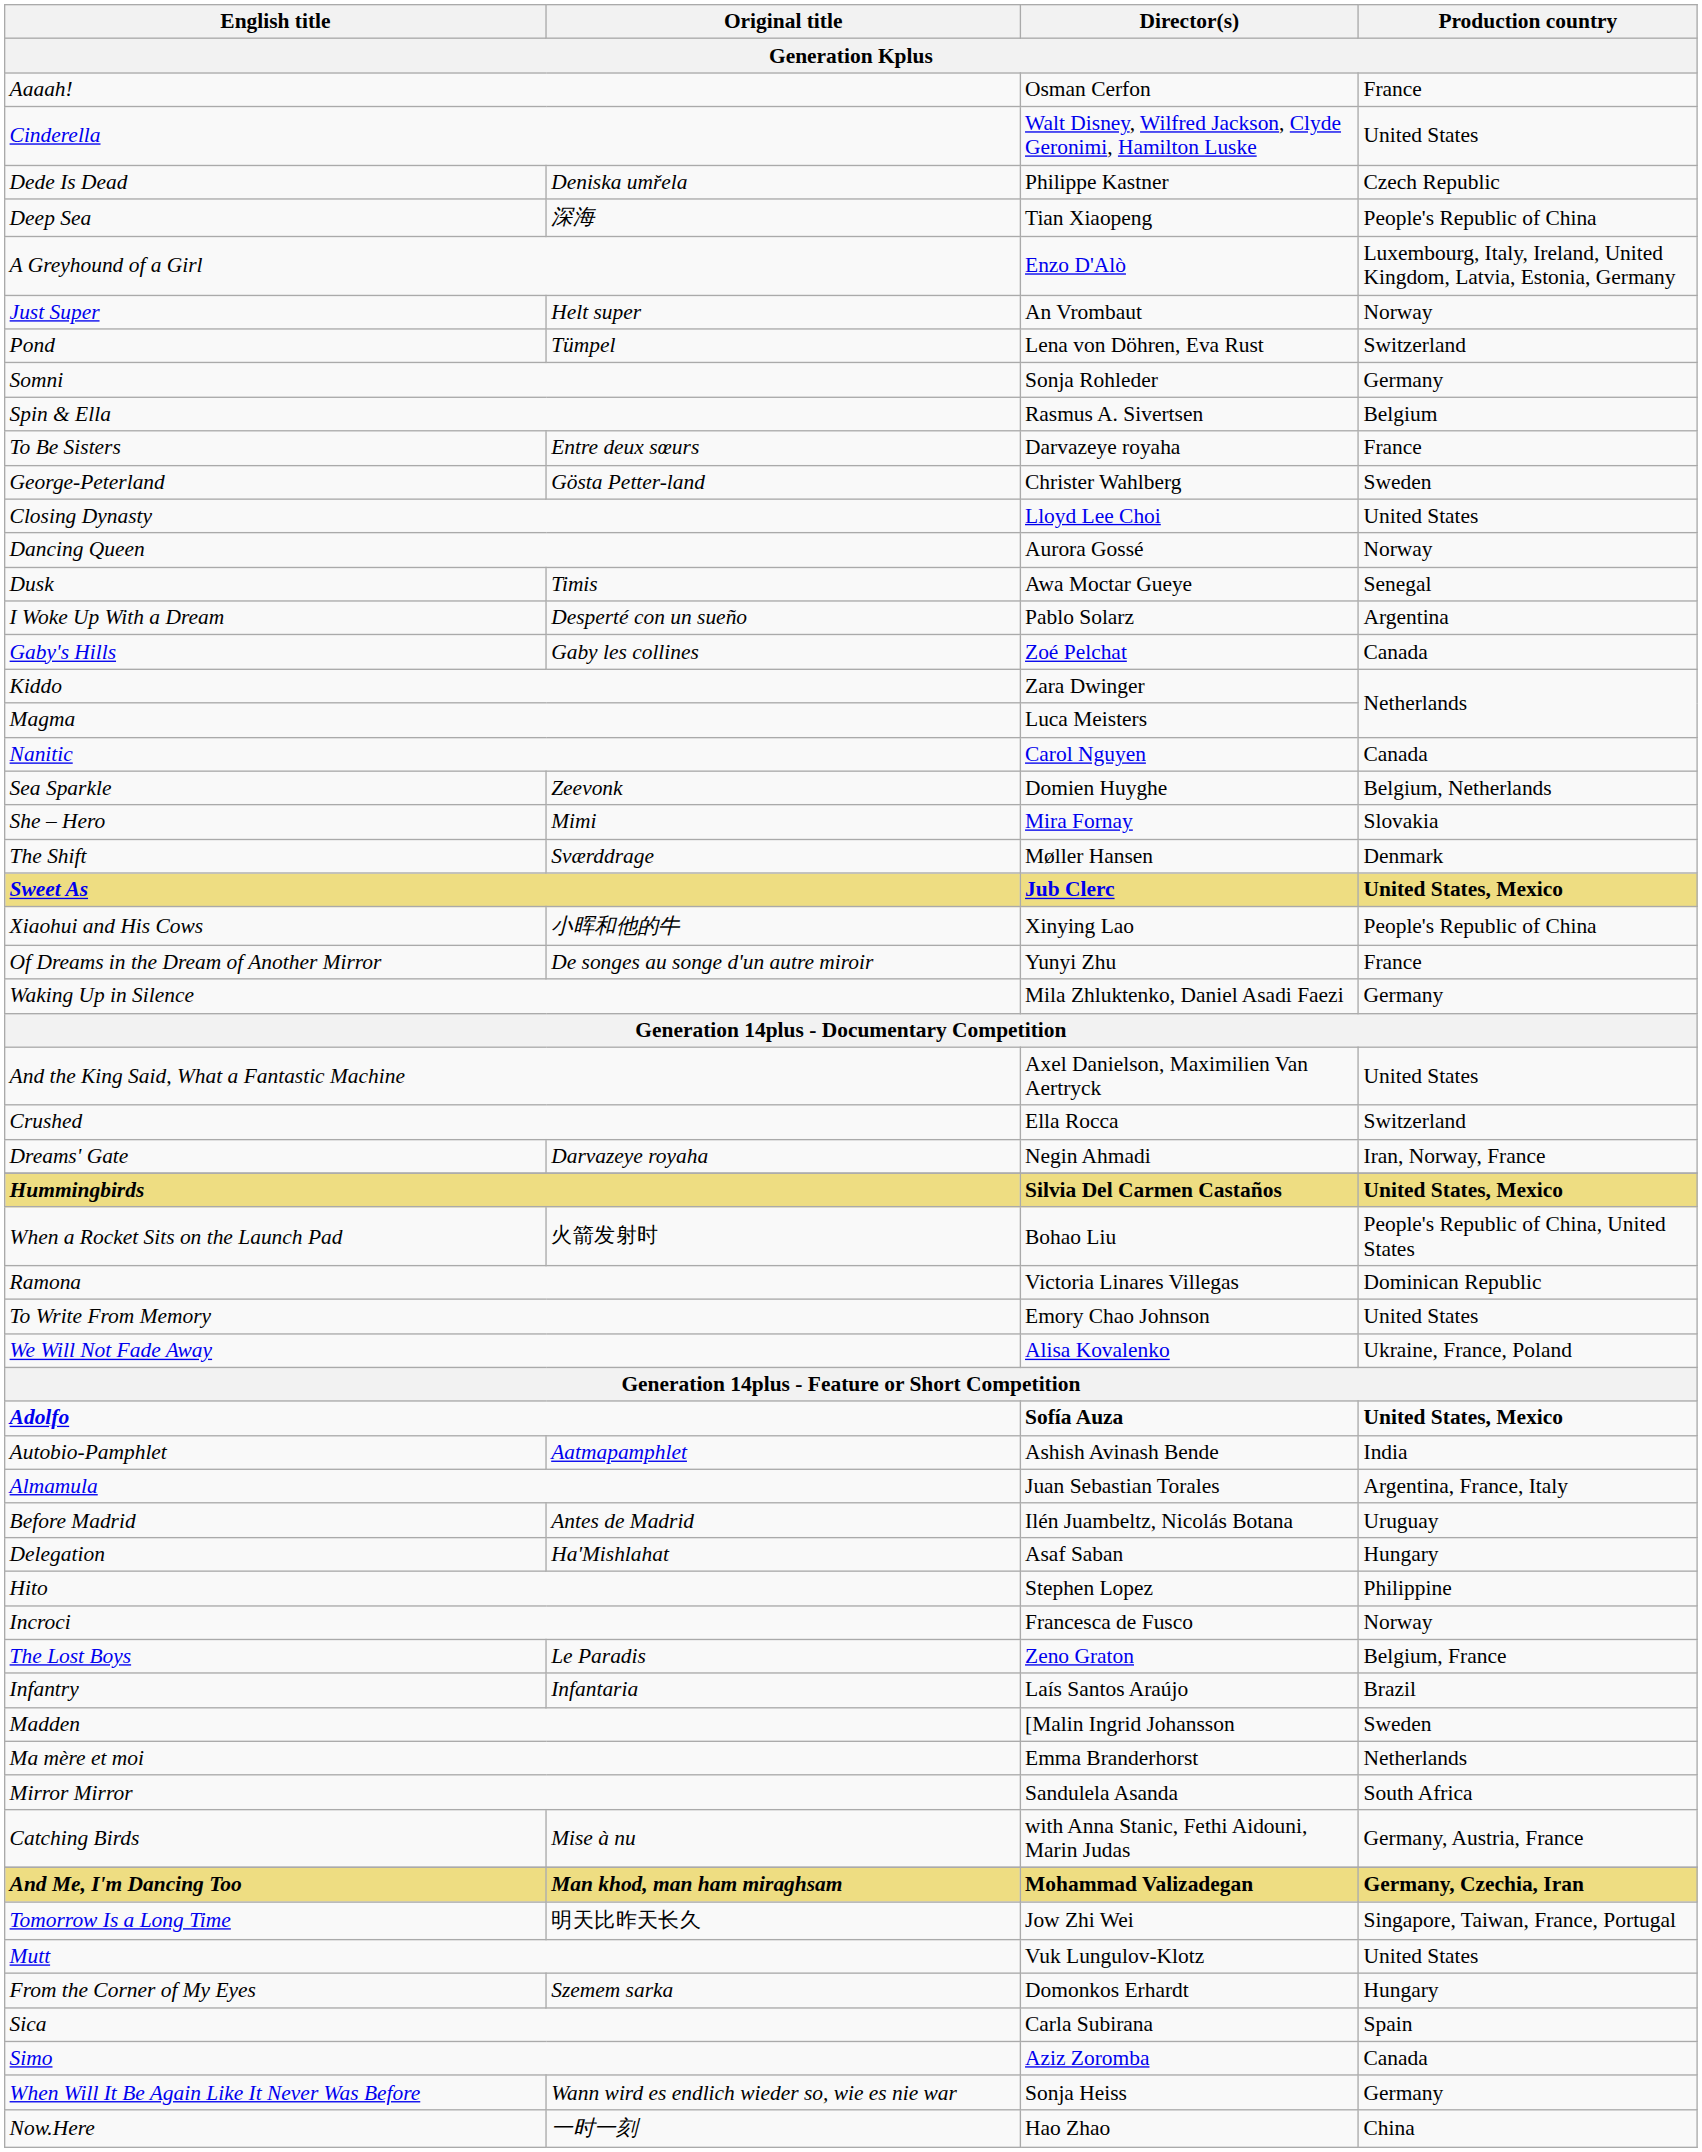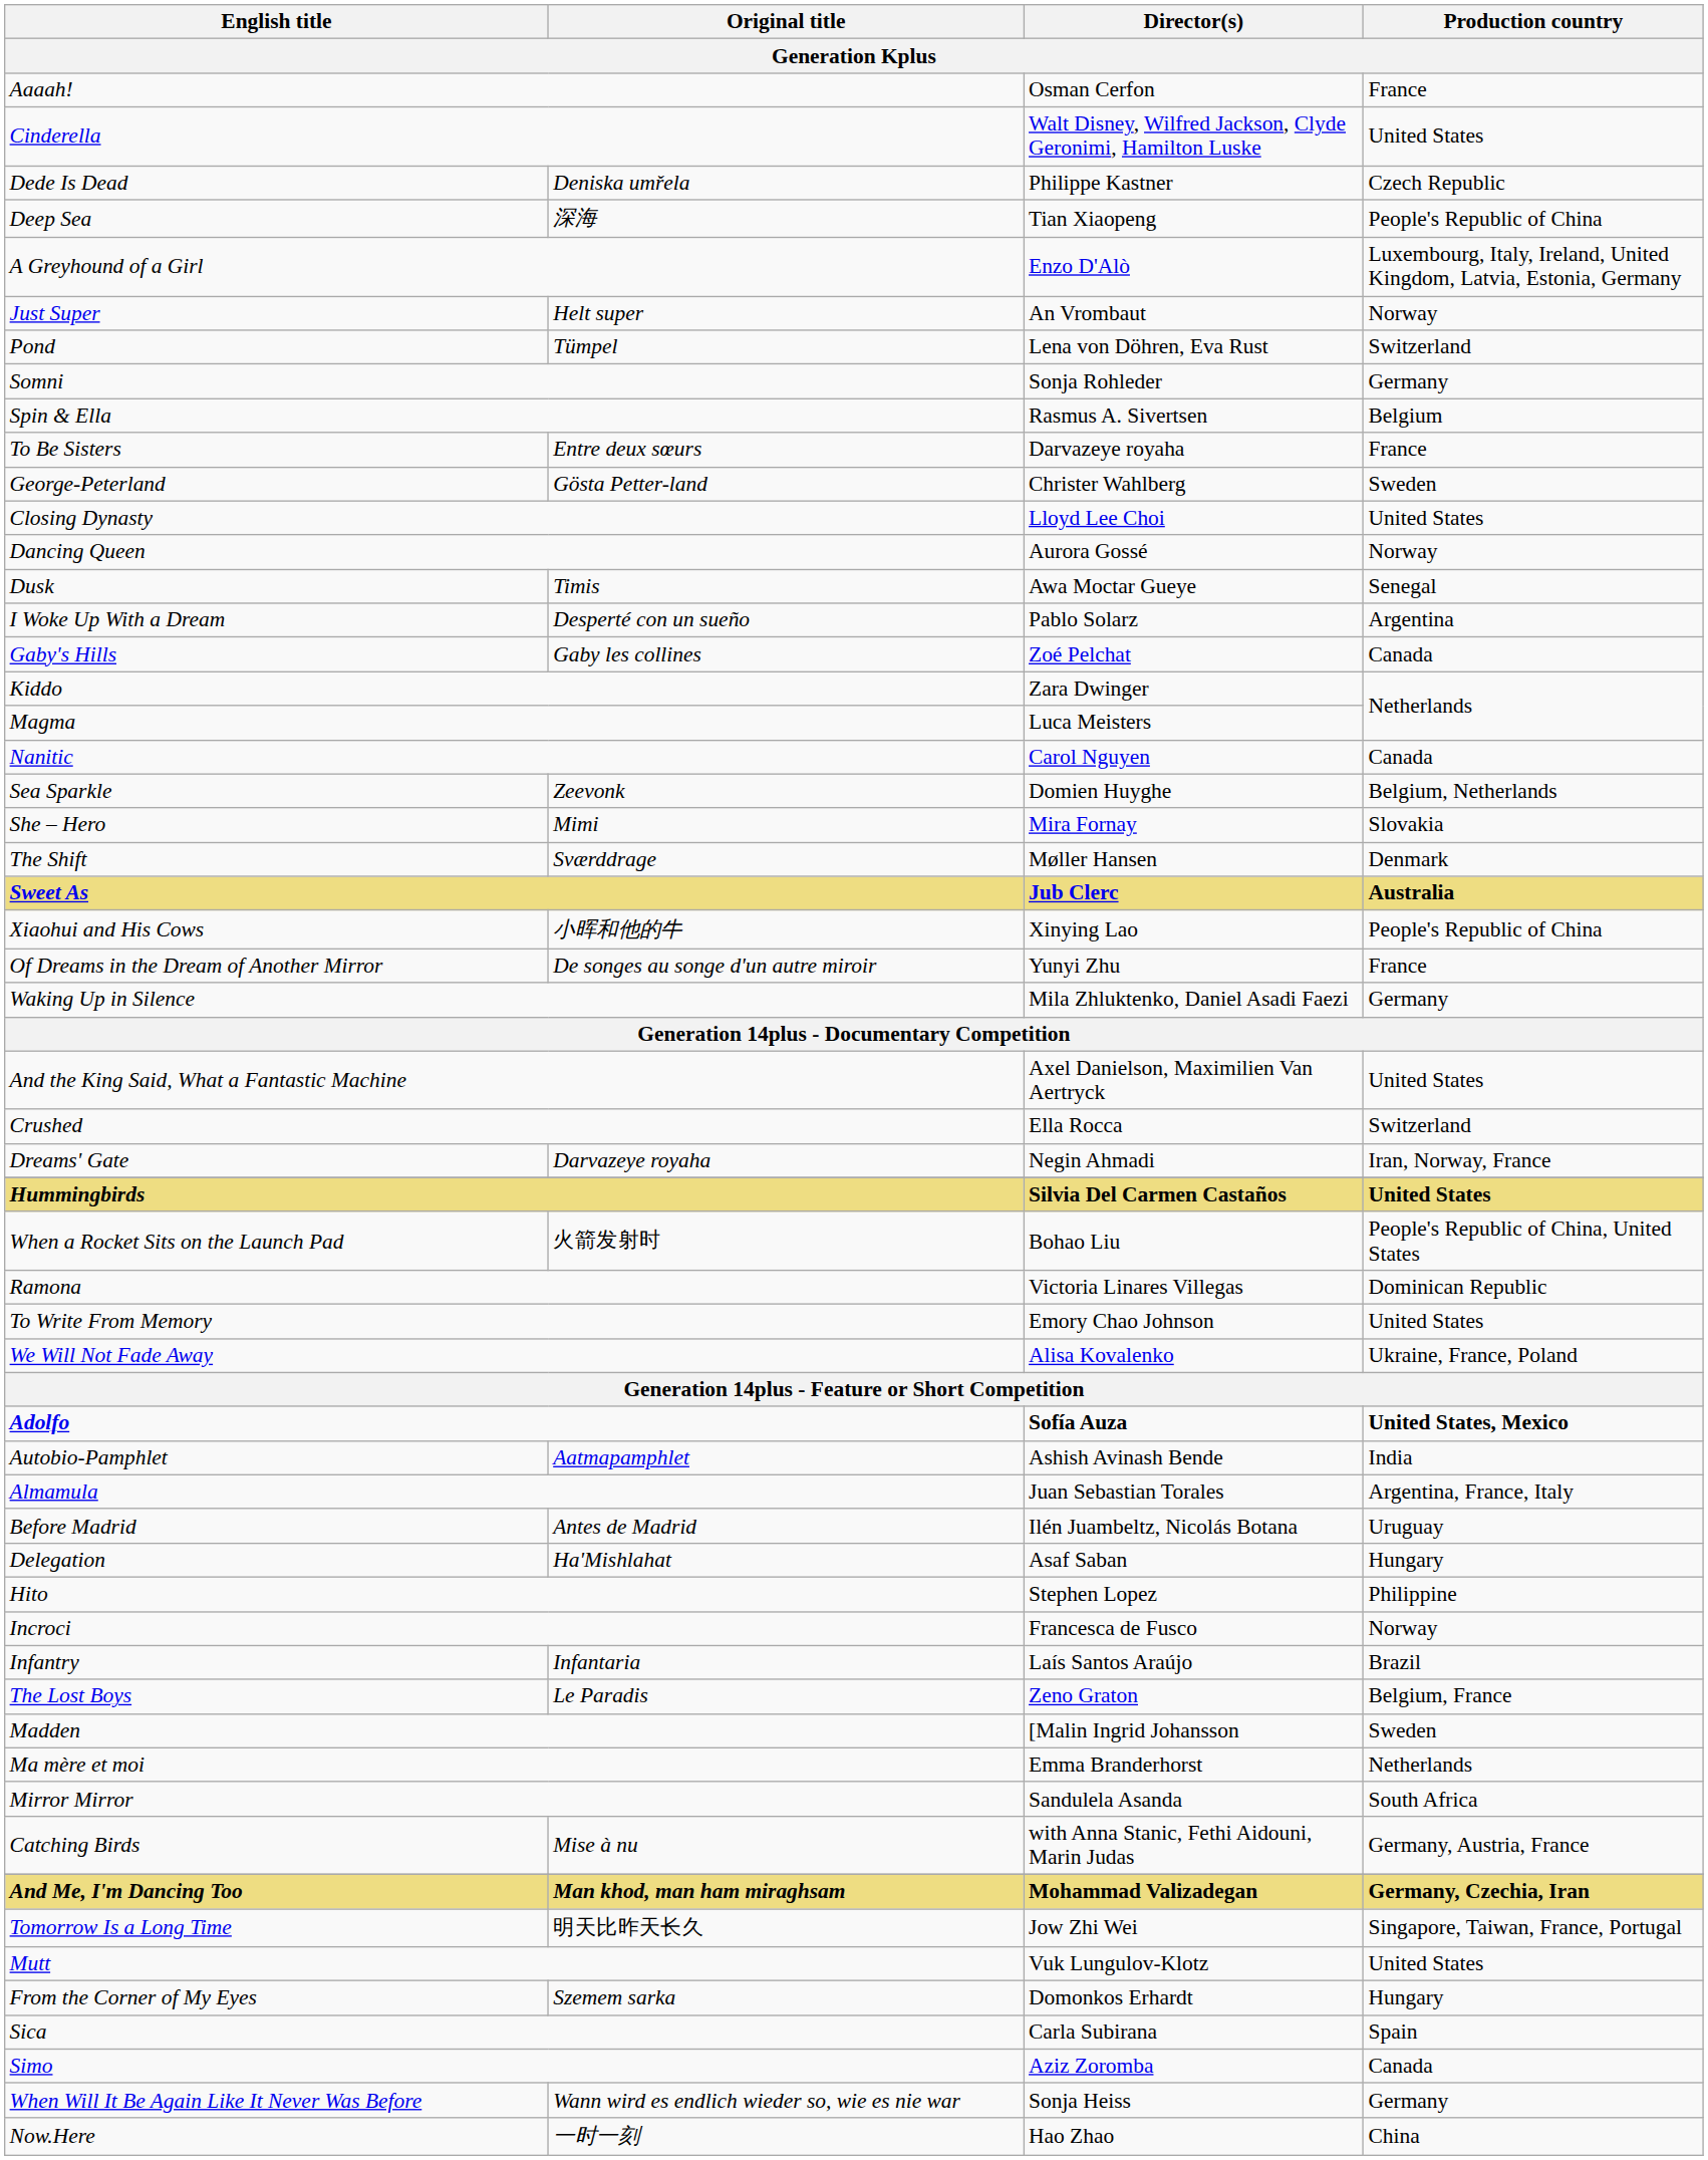 <table class="wikitable" width="100%" cellpadding="5">
 <tr>
 <th scope="col" width="32%">English title</th>
 <th scope="col" width="28%">Original title</th>
 <th scope="col" width="20%">Director(s)</th>
 <th scope="col" width="20%">Production country</th>
 </tr>
 <tr>
 <th colspan="4">Generation Kplus</th>
 </tr>
 <tr>
 <td colspan=2><em>Aaaah!</em></td>
 <td>Osman Cerfon</td>
 <td>France</td>
 </tr>
 <tr>
 <td colspan=2><em><a href='#'>Cinderella</a></em></td>
 <td><a href='#'>Walt Disney</a>, <a href='#'>Wilfred Jackson</a>, <a href='#'>Clyde Geronimi</a>, <a href='#'>Hamilton Luske</a></td>
 <td>United States</td>
 </tr>
 <tr>
 <td><em>Dede Is Dead</em></td>
 <td><em>Deniska umřela</em></td>
 <td>Philippe Kastner</td>
 <td>Czech Republic</td>
 </tr>
 <tr>
 <td><em>Deep Sea</em></td>
 <td><em>深海</em></td>
 <td>Tian Xiaopeng</td>
 <td>People's Republic of China</td>
 </tr>
 <tr>
 <td colspan=2><em>A Greyhound of a Girl</em></td>
 <td><a href='#'>Enzo D'Alò</a></td>
 <td>Luxembourg, Italy, Ireland, United Kingdom, Latvia, Estonia, Germany</td>
 </tr>
 <tr>
 <td><em><a href='#'>Just Super</a></em></td>
 <td><em>Helt super</em></td>
 <td>An Vrombaut</td>
 <td>Norway</td>
 </tr>
 <tr>
 <td><em>Pond</em></td>
 <td><em>Tümpel</em></td>
 <td>Lena von Döhren, Eva Rust</td>
 <td>Switzerland</td>
 </tr>
 <tr>
 <td colspan=2><em>Somni</em></td>
 <td>Sonja Rohleder</td>
 <td>Germany</td>
 </tr>
 <tr>
 <td colspan=2><em>Spin & Ella</em></td>
 <td>Rasmus A. Sivertsen</td>
 <td>Belgium</td>
 </tr>
 <tr>
 <td><em>To Be Sisters</em></td>
 <td><em>Entre deux sœurs</em></td>
 <td>Darvazeye royaha</td>
 <td>France</td>
 </tr>
 <tr>
 <td><em>George-Peterland</em></td>
 <td><em>Gösta Petter-land</em></td>
 <td>Christer Wahlberg</td>
 <td>Sweden</td>
 </tr>
 <tr>
 <td colspan=2><em>Closing Dynasty</em></td>
 <td><a href='#'>Lloyd Lee Choi</a></td>
 <td>United States</td>
 </tr>
 <tr>
 <td colspan=2><em>Dancing Queen</em></td>
 <td>Aurora Gossé</td>
 <td>Norway</td>
 </tr>
 <tr>
 <td><em>Dusk</em></td>
 <td><em>Timis</em></td>
 <td>Awa Moctar Gueye</td>
 <td>Senegal</td>
 </tr>
 <tr>
 <td><em>I Woke Up With a Dream</em></td>
 <td><em>Desperté con un sueño</em></td>
 <td>Pablo Solarz</td>
 <td>Argentina</td>
 </tr>
 <tr>
 <td><em><a href='#'>Gaby's Hills</a></em></td>
 <td><em>Gaby les collines</em></td>
 <td><a href='#'>Zoé Pelchat</a></td>
 <td>Canada</td>
 </tr>
 <tr>
 <td colspan=2><em>Kiddo</em></td>
 <td>Zara Dwinger</td>
 <td rowspan="2">Netherlands</td>
 </tr>
 <tr>
 <td colspan=2><em>Magma</em></td>
 <td>Luca Meisters</td>
 </tr>
 <tr>
 <td colspan=2><em><a href='#'>Nanitic</a></em></td>
 <td><a href='#'>Carol Nguyen</a></td>
 <td>Canada</td>
 </tr>
 <tr>
 <td><em>Sea Sparkle</em></td>
 <td><em>Zeevonk</em></td>
 <td>Domien Huyghe</td>
 <td>Belgium, Netherlands</td>
 </tr>
 <tr>
 <td><em>She – Hero</em></td>
 <td><em>Mimi</em></td>
 <td><a href='#'>Mira Fornay</a></td>
 <td>Slovakia</td>
 </tr>
 <tr>
 <td><em>The Shift</em></td>
 <td><em>Sværddrage</em></td>
 <td>Møller Hansen</td>
 <td>Denmark</td>
 </tr>
 <tr style="background:#EEDD82;">
 <td colspan=2><strong><em><a href='#'>Sweet As</a></em></strong></td>
 <td><strong><a href='#'>Jub Clerc</a></strong></td>
-<td><strong>United States, Mexico</strong></td>
+<td><strong>Australia</strong></td>
 </tr>
 <tr>
 <td><em>Xiaohui and His Cows</em></td>
 <td><em>小晖和他的牛</em></td>
 <td>Xinying Lao</td>
 <td>People's Republic of China</td>
 </tr>
 <tr>
 <td><em>Of Dreams in the Dream of Another Mirror</em></td>
 <td><em>De songes au songe d'un autre miroir</em></td>
 <td>Yunyi Zhu</td>
 <td>France</td>
 </tr>
 <tr>
 <td colspan=2><em>Waking Up in Silence</em></td>
 <td>Mila Zhluktenko, Daniel Asadi Faezi</td>
 <td>Germany</td>
 </tr>
 <tr>
 <th colspan="4">Generation 14plus - Documentary Competition</th>
 </tr>
 <tr>
 <td colspan="2"><em>And the King Said, What a Fantastic Machine</em></td>
 <td>Axel Danielson, Maximilien Van Aertryck</td>
 <td>United States</td>
 </tr>
 <tr>
 <td colspan="2"><em>Crushed</em></td>
 <td>Ella Rocca</td>
 <td>Switzerland</td>
 </tr>
 <tr>
 <td><em>Dreams' Gate</em></td>
 <td><em>Darvazeye royaha</em></td>
 <td>Negin Ahmadi</td>
 <td>Iran, Norway, France</td>
 </tr>
 <tr>
 </tr>
 <tr style="background:#EEDD82;">
 <td colspan=2><strong><em>Hummingbirds</em></strong></td>
 <td><strong>Silvia Del Carmen Castaños</strong></td>
-<td><strong>United States, Mexico</strong></td>
+<td><strong>United States</strong></td>
 </tr>
 <tr>
 <td><em>When a Rocket Sits on the Launch Pad</em></td>
 <td>火箭发射时</td>
 <td>Bohao Liu</td>
 <td>People's Republic of China, United States</td>
 </tr>
 <tr>
 <td colspan="2"><em>Ramona</em></td>
 <td>Victoria Linares Villegas</td>
 <td>Dominican Republic</td>
 </tr>
 <tr>
 <td colspan="2"><em>To Write From Memory</em></td>
 <td>Emory Chao Johnson</td>
 <td>United States</td>
 </tr>
 <tr>
 <td colspan="2"><em><a href='#'>We Will Not Fade Away</a></em></td>
 <td><a href='#'>Alisa Kovalenko</a></td>
 <td>Ukraine, France, Poland</td>
 </tr>
 <tr>
 <th colspan="4">Generation 14plus - Feature or Short Competition</th>
 </tr>
 <tr>
 <td colspan="2"><strong><em><a href='#'>Adolfo</a></em></strong></td>
 <td><strong>Sofía Auza</strong></td>
 <td><strong>United States, Mexico</strong></td>
 </tr>
 <tr>
 <td><em>Autobio-Pamphlet</em></td>
 <td><em><a href='#'>Aatmapamphlet</a></em></td>
 <td>Ashish Avinash Bende</td>
 <td>India</td>
 </tr>
 <tr>
 <td colspan="2"><em><a href='#'>Almamula</a></em></td>
 <td>Juan Sebastian Torales</td>
 <td>Argentina, France, Italy</td>
 </tr>
 <tr>
 <td><em>Before Madrid</em></td>
 <td><em>Antes de Madrid</em></td>
 <td>Ilén Juambeltz, Nicolás Botana</td>
 <td>Uruguay</td>
 </tr>
 <tr>
 <td><em>Delegation</em></td>
 <td><em>Ha'Mishlahat</em></td>
 <td>Asaf Saban</td>
 <td>Hungary</td>
 </tr>
 <tr>
 <td colspan="2"><em>Hito</em></td>
 <td>Stephen Lopez</td>
 <td>Philippine</td>
 </tr>
 <tr>
 <td colspan="2"><em>Incroci</em></td>
 <td>Francesca de Fusco</td>
 <td>Norway</td>
 </tr>
 <tr>
+<td><em>Infantry</em></td>
+<td><em>Infantaria</em></td>
+<td>Laís Santos Araújo</td>
+<td>Brazil</td>
+</tr>
+<tr>
 <td><em><a href='#'>The Lost Boys</a></em></td>
 <td><em>Le Paradis</em></td>
 <td><a href='#'>Zeno Graton</a></td>
 <td>Belgium, France</td>
-</tr>
-<tr>
-<td><em>Infantry</em></td>
-<td><em>Infantaria</em></td>
-<td>Laís Santos Araújo</td>
-<td>Brazil</td>
 </tr>
 <tr>
 <td colspan="2"><em>Madden</em></td>
 <td>[Malin Ingrid Johansson</td>
 <td>Sweden</td>
 </tr>
 <tr>
 <td colspan="2"><em>Ma mère et moi</em></td>
 <td>Emma Branderhorst</td>
 <td>Netherlands</td>
 </tr>
 <tr>
 <td colspan="2"><em>Mirror Mirror</em></td>
 <td>Sandulela Asanda</td>
 <td>South Africa</td>
 </tr>
 <tr>
 <td><em>Catching Birds</em></td>
 <td><em>Mise à nu</em></td>
 <td>with Anna Stanic, Fethi Aidouni, Marin Judas</td>
 <td>Germany, Austria, France</td>
 </tr>
 <tr>
 </tr>
 <tr style="background:#EEDD82;">
 <td><strong><em>And Me, I'm Dancing Too</em></strong></td>
 <td><strong><em>Man khod, man ham miraghsam</em></strong></td>
 <td><strong>Mohammad Valizadegan</strong></td>
 <td><strong>Germany, Czechia, Iran</strong></td>
 </tr>
 <tr>
 <td><em><a href='#'>Tomorrow Is a Long Time</a></em></td>
 <td>明天比昨天长久</td>
 <td>Jow Zhi Wei</td>
 <td>Singapore, Taiwan, France, Portugal</td>
 </tr>
 <tr>
 <td colspan="2"><em><a href='#'>Mutt</a></em></td>
 <td>Vuk Lungulov-Klotz</td>
 <td>United States</td>
 </tr>
 <tr>
 <td><em>From the Corner of My Eyes</em></td>
 <td><em>Szemem sarka</em></td>
 <td>Domonkos Erhardt</td>
 <td>Hungary</td>
 </tr>
 <tr>
 <td colspan="2"><em>Sica</em></td>
 <td>Carla Subirana</td>
 <td>Spain</td>
 </tr>
 <tr>
 <td colspan="2"><em><a href='#'>Simo</a></em></td>
 <td><a href='#'>Aziz Zoromba</a></td>
 <td>Canada</td>
 </tr>
 <tr>
 <td><em><a href='#'>When Will It Be Again Like It Never Was Before</a></em></td>
 <td><em>Wann wird es endlich wieder so, wie es nie war</em></td>
 <td>Sonja Heiss</td>
 <td>Germany</td>
 </tr>
 <tr>
 <td><em>Now.Here</em></td>
 <td><em>一时一刻</em></td>
 <td>Hao Zhao</td>
 <td>China</td>
 </tr>
 </table>
